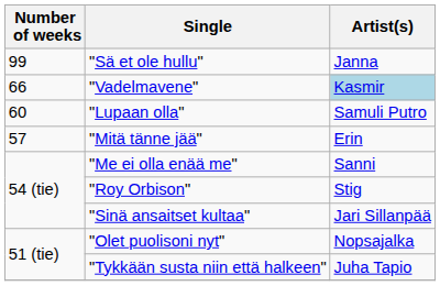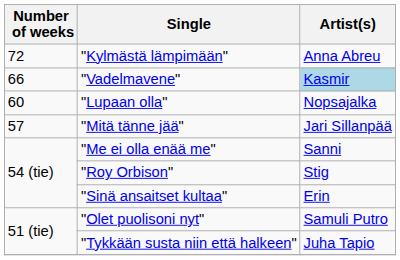 <table class="wikitable sortable">
 <tr>
 <th style="width:30px;">Number<br> of weeks</th>
 <th>Single</th>
 <th>Artist(s)</th>
 </tr>
 <tr>
-<td>99</td>
-<td>"<a href='#'>Sä et ole hullu</a>"</td>
-<td><a href='#'>Janna</a></td>
+<td>72</td>
+<td>"<a href='#'>Kylmästä lämpimään</a>"</td>
+<td><a href='#'>Anna Abreu</a></td>
 </tr>
 <tr>
 <td>66</td>
 <td>"<a href='#'>Vadelmavene</a>"</td>
 <td style="background: lightblue;"><a href='#'>Kasmir</a></td>
 </tr>
 <tr>
 <td>60</td>
 <td>"<a href='#'>Lupaan olla</a>"</td>
-<td><a href='#'>Samuli Putro</a></td>
+<td><a href='#'>Nopsajalka</a></td>
 </tr>
 <tr>
 <td>57</td>
 <td>"<a href='#'>Mitä tänne jää</a>"</td>
-<td><a href='#'>Erin</a></td>
+<td><a href='#'>Jari Sillanpää</a></td>
 </tr>
 <tr>
 <td rowspan="3">54 (tie)</td>
 <td>"<a href='#'>Me ei olla enää me</a>"</td>
 <td><a href='#'>Sanni</a></td>
 </tr>
 <tr>
 <td>"<a href='#'>Roy Orbison</a>"</td>
 <td><a href='#'>Stig</a></td>
 </tr>
 <tr>
 <td>"<a href='#'>Sinä ansaitset kultaa</a>"</td>
-<td><a href='#'>Jari Sillanpää</a></td>
+<td><a href='#'>Erin</a></td>
 </tr>
 <tr>
 <td rowspan="2">51 (tie)</td>
 <td>"<a href='#'>Olet puolisoni nyt</a>"</td>
-<td><a href='#'>Nopsajalka</a></td>
+<td><a href='#'>Samuli Putro</a></td>
 </tr>
 <tr>
 <td>"<a href='#'>Tykkään susta niin että halkeen</a>"</td>
 <td><a href='#'>Juha Tapio</a></td>
 </tr>
 <tr>
 </tr>
 </table>
